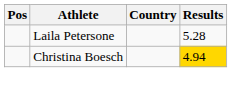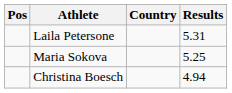 <table class="wikitable">
 <tr>
 <th>Pos</th>
 <th>Athlete</th>
 <th>Country</th>
 <th>Results</th>
 </tr>
 <tr>
 <td align="center"></td>
 <td>Laila Petersone</td>
 <td></td>
-<td>5.28</td>
+<td>5.31</td>
+</tr>
+<tr>
+<td align="center"></td>
+<td>Maria Sokova</td>
+<td></td>
+<td>5.25</td>
 </tr>
 <tr>
 <td align="center"></td>
 <td>Christina Boesch</td>
 <td></td>
-<td style="background: gold;">4.94</td>
+<td>4.94</td>
 </tr>
 </table>
